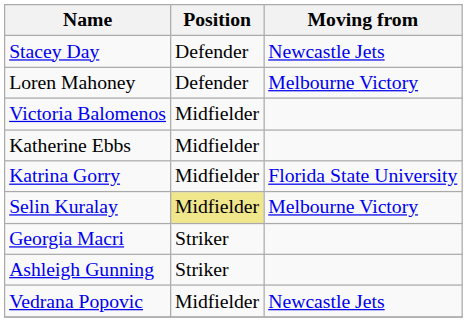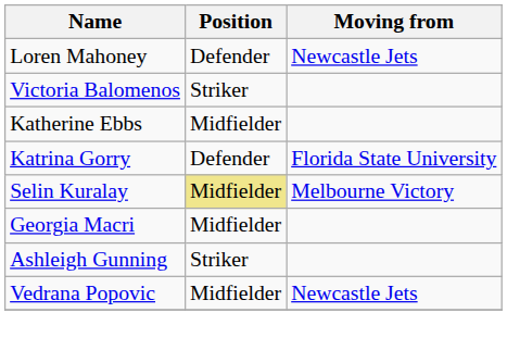 <table class="wikitable">
 <tr>
 <th>Name</th>
 <th>Position</th>
 <th>Moving from</th>
 </tr>
 <tr>
-<td> <a href='#'>Stacey Day</a></td>
+<td> Loren Mahoney</td>
 <td>Defender</td>
 <td> <a href='#'>Newcastle Jets</a></td>
 </tr>
 <tr>
-<td> Loren Mahoney</td>
-<td>Defender</td>
-<td> <a href='#'>Melbourne Victory</a></td>
-</tr>
-<tr>
 <td> <a href='#'>Victoria Balomenos</a></td>
-<td>Midfielder</td>
+<td>Striker</td>
 <td></td>
 </tr>
 <tr>
 <td> Katherine Ebbs</td>
 <td>Midfielder</td>
 <td></td>
 </tr>
 <tr>
 <td> <a href='#'>Katrina Gorry</a></td>
-<td>Midfielder</td>
+<td>Defender</td>
 <td> <a href='#'>Florida State University</a></td>
 </tr>
 <tr>
 <td> <a href='#'>Selin Kuralay</a></td>
 <td style="background: khaki;">Midfielder</td>
 <td> <a href='#'>Melbourne Victory</a></td>
 </tr>
 <tr>
 <td> <a href='#'>Georgia Macri</a></td>
-<td>Striker</td>
+<td>Midfielder</td>
 <td></td>
 </tr>
 <tr>
 <td> <a href='#'>Ashleigh Gunning</a></td>
 <td>Striker</td>
 <td></td>
 </tr>
 <tr>
 <td> <a href='#'>Vedrana Popovic</a></td>
 <td>Midfielder</td>
 <td> <a href='#'>Newcastle Jets</a></td>
 </tr>
 <tr>
 </tr>
 </table>
